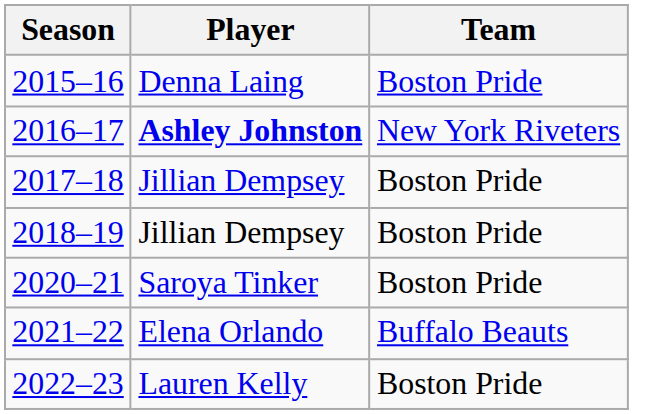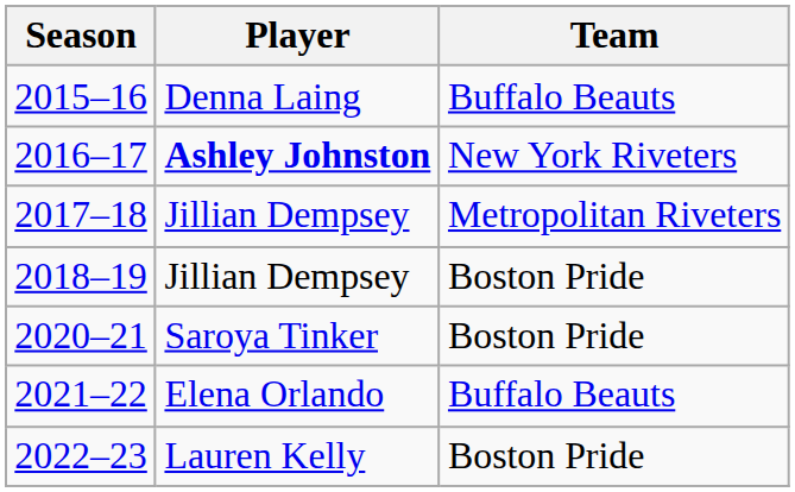 <table class="wikitable sortable">
 <tr>
 <th>Season</th>
 <th>Player</th>
 <th>Team</th>
 </tr>
 <tr>
 <td><a href='#'>2015–16</a></td>
 <td><a href='#'>Denna Laing</a></td>
-<td><a href='#'>Boston Pride</a></td>
+<td><a href='#'>Buffalo Beauts</a></td>
 </tr>
 <tr>
 <td><a href='#'>2016–17</a></td>
 <td><strong><a href='#'>Ashley Johnston</a></strong></td>
 <td><a href='#'>New York Riveters</a></td>
 </tr>
 <tr>
 <td><a href='#'>2017–18</a></td>
 <td><a href='#'>Jillian Dempsey</a></td>
-<td>Boston Pride</td>
+<td><a href='#'>Metropolitan Riveters</a></td>
 </tr>
 <tr>
 <td><a href='#'>2018–19</a></td>
 <td>Jillian Dempsey</td>
 <td>Boston Pride</td>
 </tr>
 <tr>
 <td><a href='#'>2020–21</a></td>
 <td><a href='#'>Saroya Tinker</a></td>
 <td>Boston Pride</td>
 </tr>
 <tr>
 <td><a href='#'>2021–22</a></td>
 <td><a href='#'>Elena Orlando</a></td>
 <td><a href='#'>Buffalo Beauts</a></td>
 </tr>
 <tr>
 <td><a href='#'>2022–23</a></td>
 <td><a href='#'>Lauren Kelly</a></td>
 <td>Boston Pride</td>
 </tr>
 </table>
